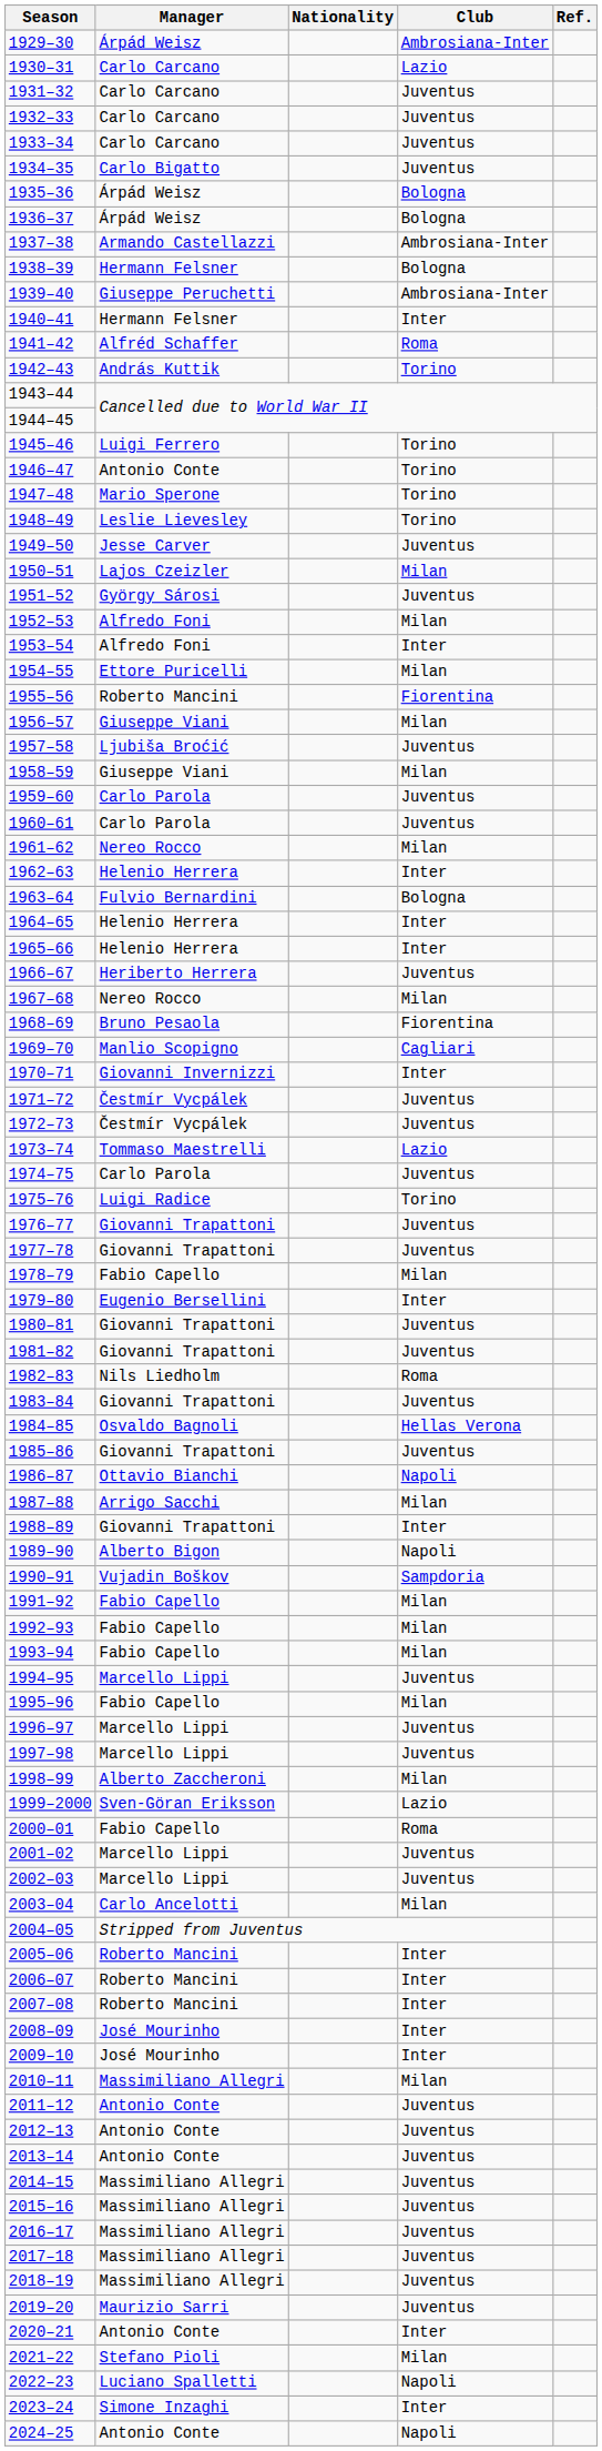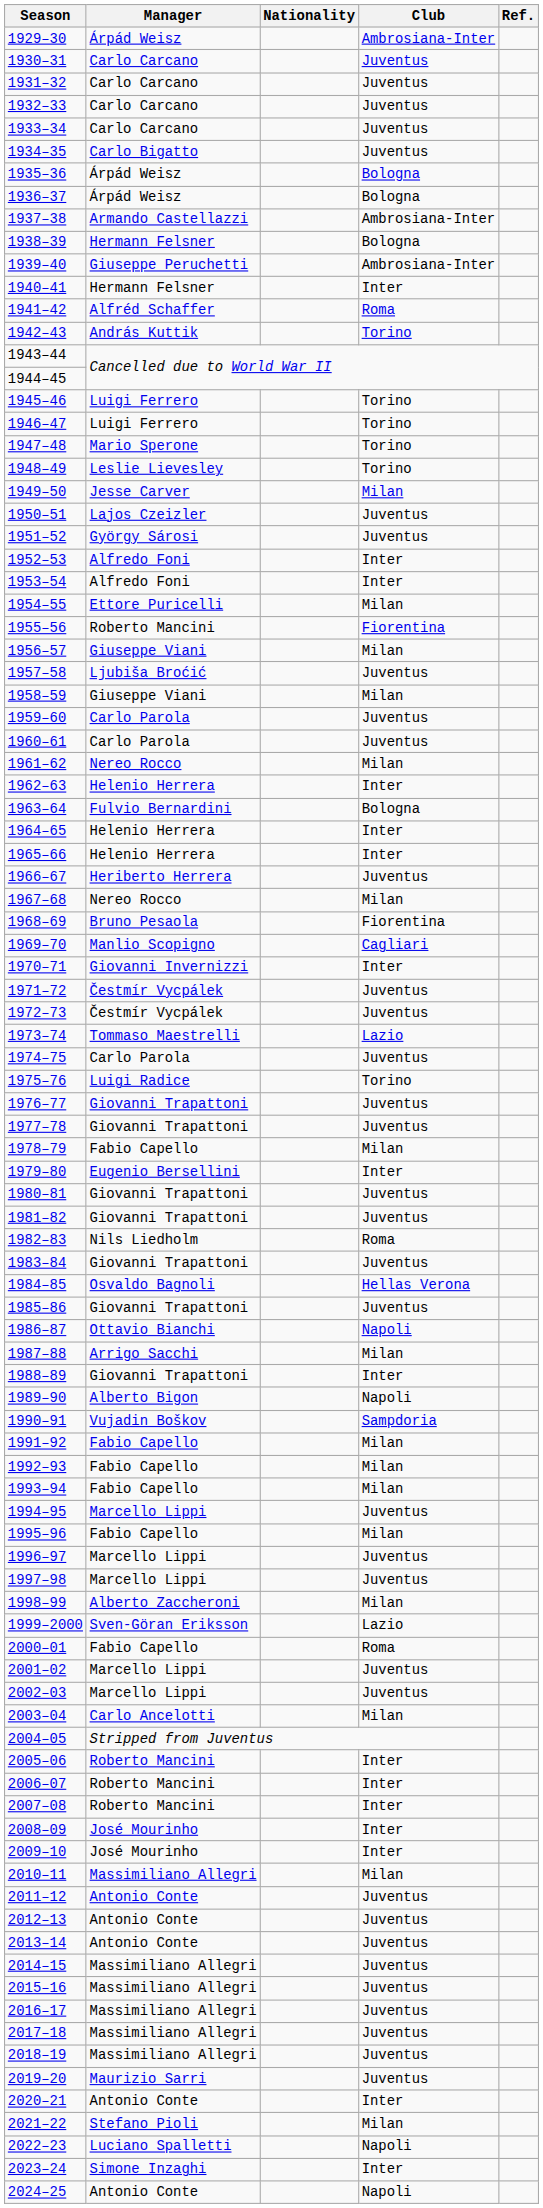 <table class="sortable wikitable">
 <tr>
 <th><strong>Season</strong></th>
 <th><strong>Manager</strong></th>
 <th><strong>Nationality</strong></th>
 <th><strong>Club</strong></th>
 <th><strong>Ref.</strong></th>
 </tr>
 <tr>
 <td><a href='#'>1929–30</a></td>
 <td><a href='#'>Árpád Weisz</a></td>
 <td></td>
 <td [Inter Milan><a href='#'>Ambrosiana-Inter</a></td>
 <td></td>
 </tr>
 <tr>
 <td><a href='#'>1930–31</a></td>
 <td><a href='#'>Carlo Carcano</a></td>
 <td></td>
-<td><a href='#'>Lazio</a></td>
+<td><a href='#'>Juventus</a></td>
 <td></td>
 </tr>
 <tr>
 <td><a href='#'>1931–32</a></td>
 <td>Carlo Carcano</td>
 <td></td>
 <td>Juventus</td>
 <td></td>
 </tr>
 <tr>
 <td><a href='#'>1932–33</a></td>
 <td>Carlo Carcano</td>
 <td></td>
 <td>Juventus</td>
 <td></td>
 </tr>
 <tr>
 <td><a href='#'>1933–34</a></td>
 <td>Carlo Carcano</td>
 <td></td>
 <td>Juventus</td>
 <td></td>
 </tr>
 <tr>
 <td><a href='#'>1934–35</a></td>
 <td><a href='#'>Carlo Bigatto</a></td>
 <td></td>
 <td>Juventus</td>
 <td></td>
 </tr>
 <tr>
 <td><a href='#'>1935–36</a></td>
 <td>Árpád Weisz</td>
 <td></td>
 <td><a href='#'>Bologna</a></td>
 <td></td>
 </tr>
 <tr>
 <td><a href='#'>1936–37</a></td>
 <td>Árpád Weisz</td>
 <td></td>
 <td>Bologna</td>
 <td></td>
 </tr>
 <tr>
 <td><a href='#'>1937–38</a></td>
 <td><a href='#'>Armando Castellazzi</a></td>
 <td></td>
 <td>Ambrosiana-Inter</td>
 <td></td>
 </tr>
 <tr>
 <td><a href='#'>1938–39</a></td>
 <td><a href='#'>Hermann Felsner</a></td>
 <td></td>
 <td>Bologna</td>
 <td></td>
 </tr>
 <tr>
 <td><a href='#'>1939–40</a></td>
 <td><a href='#'>Giuseppe Peruchetti</a></td>
 <td></td>
 <td>Ambrosiana-Inter</td>
 <td></td>
 </tr>
 <tr>
 <td><a href='#'>1940–41</a></td>
 <td>Hermann Felsner</td>
 <td></td>
 <td>Inter</td>
 <td></td>
 </tr>
 <tr>
 <td><a href='#'>1941–42</a></td>
 <td><a href='#'>Alfréd Schaffer</a></td>
 <td></td>
 <td><a href='#'>Roma</a></td>
 <td></td>
 </tr>
 <tr>
 <td><a href='#'>1942–43</a></td>
 <td><a href='#'>András Kuttik</a></td>
 <td></td>
 <td><a href='#'>Torino</a></td>
 <td></td>
 </tr>
 <tr>
 <td>1943–44</td>
 <td rowspan=2 colspan=4><em>Cancelled due to <a href='#'>World War II</a></em></td>
 </tr>
 <tr>
 <td>1944–45</td>
 </tr>
 <tr>
 <td><a href='#'>1945–46</a></td>
 <td><a href='#'>Luigi Ferrero</a></td>
 <td></td>
 <td>Torino</td>
 <td></td>
 </tr>
 <tr>
 <td><a href='#'>1946–47</a></td>
-<td>Antonio Conte</td>
+<td>Luigi Ferrero</td>
 <td></td>
 <td>Torino</td>
 <td></td>
 </tr>
 <tr>
 <td><a href='#'>1947–48</a></td>
 <td><a href='#'>Mario Sperone</a></td>
 <td></td>
 <td>Torino</td>
 <td></td>
 </tr>
 <tr>
 <td><a href='#'>1948–49</a></td>
 <td><a href='#'>Leslie Lievesley</a></td>
 <td></td>
 <td>Torino</td>
 <td></td>
 </tr>
 <tr>
 <td><a href='#'>1949–50</a></td>
 <td><a href='#'>Jesse Carver</a></td>
 <td></td>
-<td>Juventus</td>
+<td><a href='#'>Milan</a></td>
 <td></td>
 </tr>
 <tr>
 <td><a href='#'>1950–51</a></td>
 <td><a href='#'>Lajos Czeizler</a></td>
 <td></td>
-<td><a href='#'>Milan</a></td>
+<td>Juventus</td>
 <td></td>
 </tr>
 <tr>
 <td><a href='#'>1951–52</a></td>
 <td><a href='#'>György Sárosi</a></td>
 <td></td>
 <td>Juventus</td>
 <td></td>
 </tr>
 <tr>
 <td><a href='#'>1952–53</a></td>
 <td><a href='#'>Alfredo Foni</a></td>
 <td></td>
-<td>Milan</td>
+<td>Inter</td>
 <td></td>
 </tr>
 <tr>
 <td><a href='#'>1953–54</a></td>
 <td>Alfredo Foni</td>
 <td></td>
 <td>Inter</td>
 <td></td>
 </tr>
 <tr>
 <td><a href='#'>1954–55</a></td>
 <td><a href='#'>Ettore Puricelli</a></td>
 <td></td>
 <td>Milan</td>
 <td></td>
 </tr>
 <tr>
 <td><a href='#'>1955–56</a></td>
 <td>Roberto Mancini</td>
 <td></td>
 <td><a href='#'>Fiorentina</a></td>
 <td></td>
 </tr>
 <tr>
 <td><a href='#'>1956–57</a></td>
 <td><a href='#'>Giuseppe Viani</a></td>
 <td></td>
 <td>Milan</td>
 <td></td>
 </tr>
 <tr>
 <td><a href='#'>1957–58</a></td>
 <td><a href='#'>Ljubiša Broćić</a></td>
 <td></td>
 <td>Juventus</td>
 <td></td>
 </tr>
 <tr>
 <td><a href='#'>1958–59</a></td>
 <td>Giuseppe Viani</td>
 <td></td>
 <td>Milan</td>
 <td></td>
 </tr>
 <tr>
 <td><a href='#'>1959–60</a></td>
 <td><a href='#'>Carlo Parola</a></td>
 <td></td>
 <td>Juventus</td>
 <td></td>
 </tr>
 <tr>
 <td><a href='#'>1960–61</a></td>
 <td>Carlo Parola</td>
 <td></td>
 <td>Juventus</td>
 <td></td>
 </tr>
 <tr>
 <td><a href='#'>1961–62</a></td>
 <td><a href='#'>Nereo Rocco</a></td>
 <td></td>
 <td>Milan</td>
 <td></td>
 </tr>
 <tr>
 <td><a href='#'>1962–63</a></td>
 <td><a href='#'>Helenio Herrera</a></td>
 <td></td>
 <td>Inter</td>
 <td></td>
 </tr>
 <tr>
 <td><a href='#'>1963–64</a></td>
 <td><a href='#'>Fulvio Bernardini</a></td>
 <td></td>
 <td>Bologna</td>
 <td></td>
 </tr>
 <tr>
 <td><a href='#'>1964–65</a></td>
 <td>Helenio Herrera</td>
 <td></td>
 <td>Inter</td>
 <td></td>
 </tr>
 <tr>
 <td><a href='#'>1965–66</a></td>
 <td>Helenio Herrera</td>
 <td></td>
 <td>Inter</td>
 <td></td>
 </tr>
 <tr>
 <td><a href='#'>1966–67</a></td>
 <td><a href='#'>Heriberto Herrera</a></td>
 <td></td>
 <td>Juventus</td>
 <td></td>
 </tr>
 <tr>
 <td><a href='#'>1967–68</a></td>
 <td>Nereo Rocco</td>
 <td></td>
 <td>Milan</td>
 <td></td>
 </tr>
 <tr>
 <td><a href='#'>1968–69</a></td>
 <td><a href='#'>Bruno Pesaola</a></td>
 <td></td>
 <td>Fiorentina</td>
 <td></td>
 </tr>
 <tr>
 <td><a href='#'>1969–70</a></td>
 <td><a href='#'>Manlio Scopigno</a></td>
 <td></td>
 <td><a href='#'>Cagliari</a></td>
 <td></td>
 </tr>
 <tr>
 <td><a href='#'>1970–71</a></td>
 <td><a href='#'>Giovanni Invernizzi</a></td>
 <td></td>
 <td>Inter</td>
 <td></td>
 </tr>
 <tr>
 <td><a href='#'>1971–72</a></td>
 <td><a href='#'>Čestmír Vycpálek</a></td>
 <td></td>
 <td>Juventus</td>
 <td></td>
 </tr>
 <tr>
 <td><a href='#'>1972–73</a></td>
 <td>Čestmír Vycpálek</td>
 <td></td>
 <td>Juventus</td>
 <td></td>
 </tr>
 <tr>
 <td><a href='#'>1973–74</a></td>
 <td><a href='#'>Tommaso Maestrelli</a></td>
 <td></td>
 <td><a href='#'>Lazio</a></td>
 <td></td>
 </tr>
 <tr>
 <td><a href='#'>1974–75</a></td>
 <td>Carlo Parola</td>
 <td></td>
 <td>Juventus</td>
 <td></td>
 </tr>
 <tr>
 <td><a href='#'>1975–76</a></td>
 <td><a href='#'>Luigi Radice</a></td>
 <td></td>
 <td>Torino</td>
 <td></td>
 </tr>
 <tr>
 <td><a href='#'>1976–77</a></td>
 <td><a href='#'>Giovanni Trapattoni</a></td>
 <td></td>
 <td>Juventus</td>
 <td></td>
 </tr>
 <tr>
 <td><a href='#'>1977–78</a></td>
 <td>Giovanni Trapattoni</td>
 <td></td>
 <td>Juventus</td>
 <td></td>
 </tr>
 <tr>
 <td><a href='#'>1978–79</a></td>
 <td>Fabio Capello</td>
 <td></td>
 <td>Milan</td>
 <td></td>
 </tr>
 <tr>
 <td><a href='#'>1979–80</a></td>
 <td><a href='#'>Eugenio Bersellini</a></td>
 <td></td>
 <td>Inter</td>
 <td></td>
 </tr>
 <tr>
 <td><a href='#'>1980–81</a></td>
 <td>Giovanni Trapattoni</td>
 <td></td>
 <td>Juventus</td>
 <td></td>
 </tr>
 <tr>
 <td><a href='#'>1981–82</a></td>
 <td>Giovanni Trapattoni</td>
 <td></td>
 <td>Juventus</td>
 <td></td>
 </tr>
 <tr>
 <td><a href='#'>1982–83</a></td>
 <td>Nils Liedholm</td>
 <td></td>
 <td>Roma</td>
 <td></td>
 </tr>
 <tr>
 <td><a href='#'>1983–84</a></td>
 <td>Giovanni Trapattoni</td>
 <td></td>
 <td>Juventus</td>
 <td></td>
 </tr>
 <tr>
 <td><a href='#'>1984–85</a></td>
 <td><a href='#'>Osvaldo Bagnoli</a></td>
 <td></td>
 <td><a href='#'>Hellas Verona</a></td>
 <td></td>
 </tr>
 <tr>
 <td><a href='#'>1985–86</a></td>
 <td>Giovanni Trapattoni</td>
 <td></td>
 <td>Juventus</td>
 <td></td>
 </tr>
 <tr>
 <td><a href='#'>1986–87</a></td>
 <td><a href='#'>Ottavio Bianchi</a></td>
 <td></td>
 <td><a href='#'>Napoli</a></td>
 <td></td>
 </tr>
 <tr>
 <td><a href='#'>1987–88</a></td>
 <td><a href='#'>Arrigo Sacchi</a></td>
 <td></td>
 <td>Milan</td>
 <td></td>
 </tr>
 <tr>
 <td><a href='#'>1988–89</a></td>
 <td>Giovanni Trapattoni</td>
 <td></td>
 <td>Inter</td>
 <td></td>
 </tr>
 <tr>
 <td><a href='#'>1989–90</a></td>
 <td><a href='#'>Alberto Bigon</a></td>
 <td></td>
 <td>Napoli</td>
 <td></td>
 </tr>
 <tr>
 <td><a href='#'>1990–91</a></td>
 <td><a href='#'>Vujadin Boškov</a></td>
 <td></td>
 <td><a href='#'>Sampdoria</a></td>
 <td></td>
 </tr>
 <tr>
 <td><a href='#'>1991–92</a></td>
 <td><a href='#'>Fabio Capello</a></td>
 <td></td>
 <td>Milan</td>
 <td></td>
 </tr>
 <tr>
 <td><a href='#'>1992–93</a></td>
 <td>Fabio Capello</td>
 <td></td>
 <td>Milan</td>
 <td></td>
 </tr>
 <tr>
 <td><a href='#'>1993–94</a></td>
 <td>Fabio Capello</td>
 <td></td>
 <td>Milan</td>
 <td></td>
 </tr>
 <tr>
 <td><a href='#'>1994–95</a></td>
 <td><a href='#'>Marcello Lippi</a></td>
 <td></td>
 <td>Juventus</td>
 <td></td>
 </tr>
 <tr>
 <td><a href='#'>1995–96</a></td>
 <td>Fabio Capello</td>
 <td></td>
 <td>Milan</td>
 <td></td>
 </tr>
 <tr>
 <td><a href='#'>1996–97</a></td>
 <td>Marcello Lippi</td>
 <td></td>
 <td>Juventus</td>
 <td></td>
 </tr>
 <tr>
 <td><a href='#'>1997–98</a></td>
 <td>Marcello Lippi</td>
 <td></td>
 <td>Juventus</td>
 <td></td>
 </tr>
 <tr>
 <td><a href='#'>1998–99</a></td>
 <td><a href='#'>Alberto Zaccheroni</a></td>
 <td></td>
 <td>Milan</td>
 <td></td>
 </tr>
 <tr>
 <td><a href='#'>1999–2000</a></td>
 <td><a href='#'>Sven-Göran Eriksson</a></td>
 <td></td>
 <td>Lazio</td>
 <td></td>
 </tr>
 <tr>
 <td><a href='#'>2000–01</a></td>
 <td>Fabio Capello</td>
 <td></td>
 <td>Roma</td>
 <td></td>
 </tr>
 <tr>
 <td><a href='#'>2001–02</a></td>
 <td>Marcello Lippi</td>
 <td></td>
 <td>Juventus</td>
 <td></td>
 </tr>
 <tr>
 <td><a href='#'>2002–03</a></td>
 <td>Marcello Lippi</td>
 <td></td>
 <td>Juventus</td>
 <td></td>
 </tr>
 <tr>
 <td><a href='#'>2003–04</a></td>
 <td><a href='#'>Carlo Ancelotti</a></td>
 <td></td>
 <td>Milan</td>
 <td></td>
 </tr>
 <tr>
 <td><a href='#'>2004–05</a></td>
 <td colspan=3><em>Stripped from Juventus</em></td>
 <td></td>
 </tr>
 <tr>
 <td><a href='#'>2005–06</a></td>
 <td><a href='#'>Roberto Mancini</a></td>
 <td></td>
 <td>Inter</td>
 <td></td>
 </tr>
 <tr>
 <td><a href='#'>2006–07</a></td>
 <td>Roberto Mancini</td>
 <td></td>
 <td>Inter</td>
 <td></td>
 </tr>
 <tr>
 <td><a href='#'>2007–08</a></td>
 <td>Roberto Mancini</td>
 <td></td>
 <td>Inter</td>
 <td></td>
 </tr>
 <tr>
 <td><a href='#'>2008–09</a></td>
 <td><a href='#'>José Mourinho</a></td>
 <td></td>
 <td>Inter</td>
 <td></td>
 </tr>
 <tr>
 <td><a href='#'>2009–10</a></td>
 <td>José Mourinho</td>
 <td></td>
 <td>Inter</td>
 <td></td>
 </tr>
 <tr>
 <td><a href='#'>2010–11</a></td>
 <td><a href='#'>Massimiliano Allegri</a></td>
 <td></td>
 <td>Milan</td>
 <td></td>
 </tr>
 <tr>
 <td><a href='#'>2011–12</a></td>
 <td><a href='#'>Antonio Conte</a></td>
 <td></td>
 <td>Juventus</td>
 <td></td>
 </tr>
 <tr>
 <td><a href='#'>2012–13</a></td>
 <td>Antonio Conte</td>
 <td></td>
 <td>Juventus</td>
 <td></td>
 </tr>
 <tr>
 <td><a href='#'>2013–14</a></td>
 <td>Antonio Conte</td>
 <td></td>
 <td>Juventus</td>
 <td></td>
 </tr>
 <tr>
 <td><a href='#'>2014–15</a></td>
 <td>Massimiliano Allegri</td>
 <td></td>
 <td>Juventus</td>
 <td></td>
 </tr>
 <tr>
 <td><a href='#'>2015–16</a></td>
 <td>Massimiliano Allegri</td>
 <td></td>
 <td>Juventus</td>
 <td></td>
 </tr>
 <tr>
 <td><a href='#'>2016–17</a></td>
 <td>Massimiliano Allegri</td>
 <td></td>
 <td>Juventus</td>
 <td></td>
 </tr>
 <tr>
 <td><a href='#'>2017–18</a></td>
 <td>Massimiliano Allegri</td>
 <td></td>
 <td>Juventus</td>
 <td></td>
 </tr>
 <tr>
 <td><a href='#'>2018–19</a></td>
 <td>Massimiliano Allegri</td>
 <td></td>
 <td>Juventus</td>
 <td></td>
 </tr>
 <tr>
 <td><a href='#'>2019–20</a></td>
 <td><a href='#'>Maurizio Sarri</a></td>
 <td></td>
 <td>Juventus</td>
 <td></td>
 </tr>
 <tr>
 <td><a href='#'>2020–21</a></td>
 <td>Antonio Conte</td>
 <td></td>
 <td>Inter</td>
 <td></td>
 </tr>
 <tr>
 <td><a href='#'>2021–22</a></td>
 <td><a href='#'>Stefano Pioli</a></td>
 <td></td>
 <td>Milan</td>
 <td></td>
 </tr>
 <tr>
 <td><a href='#'>2022–23</a></td>
 <td><a href='#'>Luciano Spalletti</a></td>
 <td></td>
 <td>Napoli</td>
 <td></td>
 </tr>
 <tr>
 <td><a href='#'>2023–24</a></td>
 <td><a href='#'>Simone Inzaghi</a></td>
 <td></td>
 <td>Inter</td>
 <td></td>
 </tr>
 <tr>
 <td><a href='#'>2024–25</a></td>
 <td>Antonio Conte</td>
 <td></td>
 <td>Napoli</td>
 <td></td>
 </tr>
 </table>
